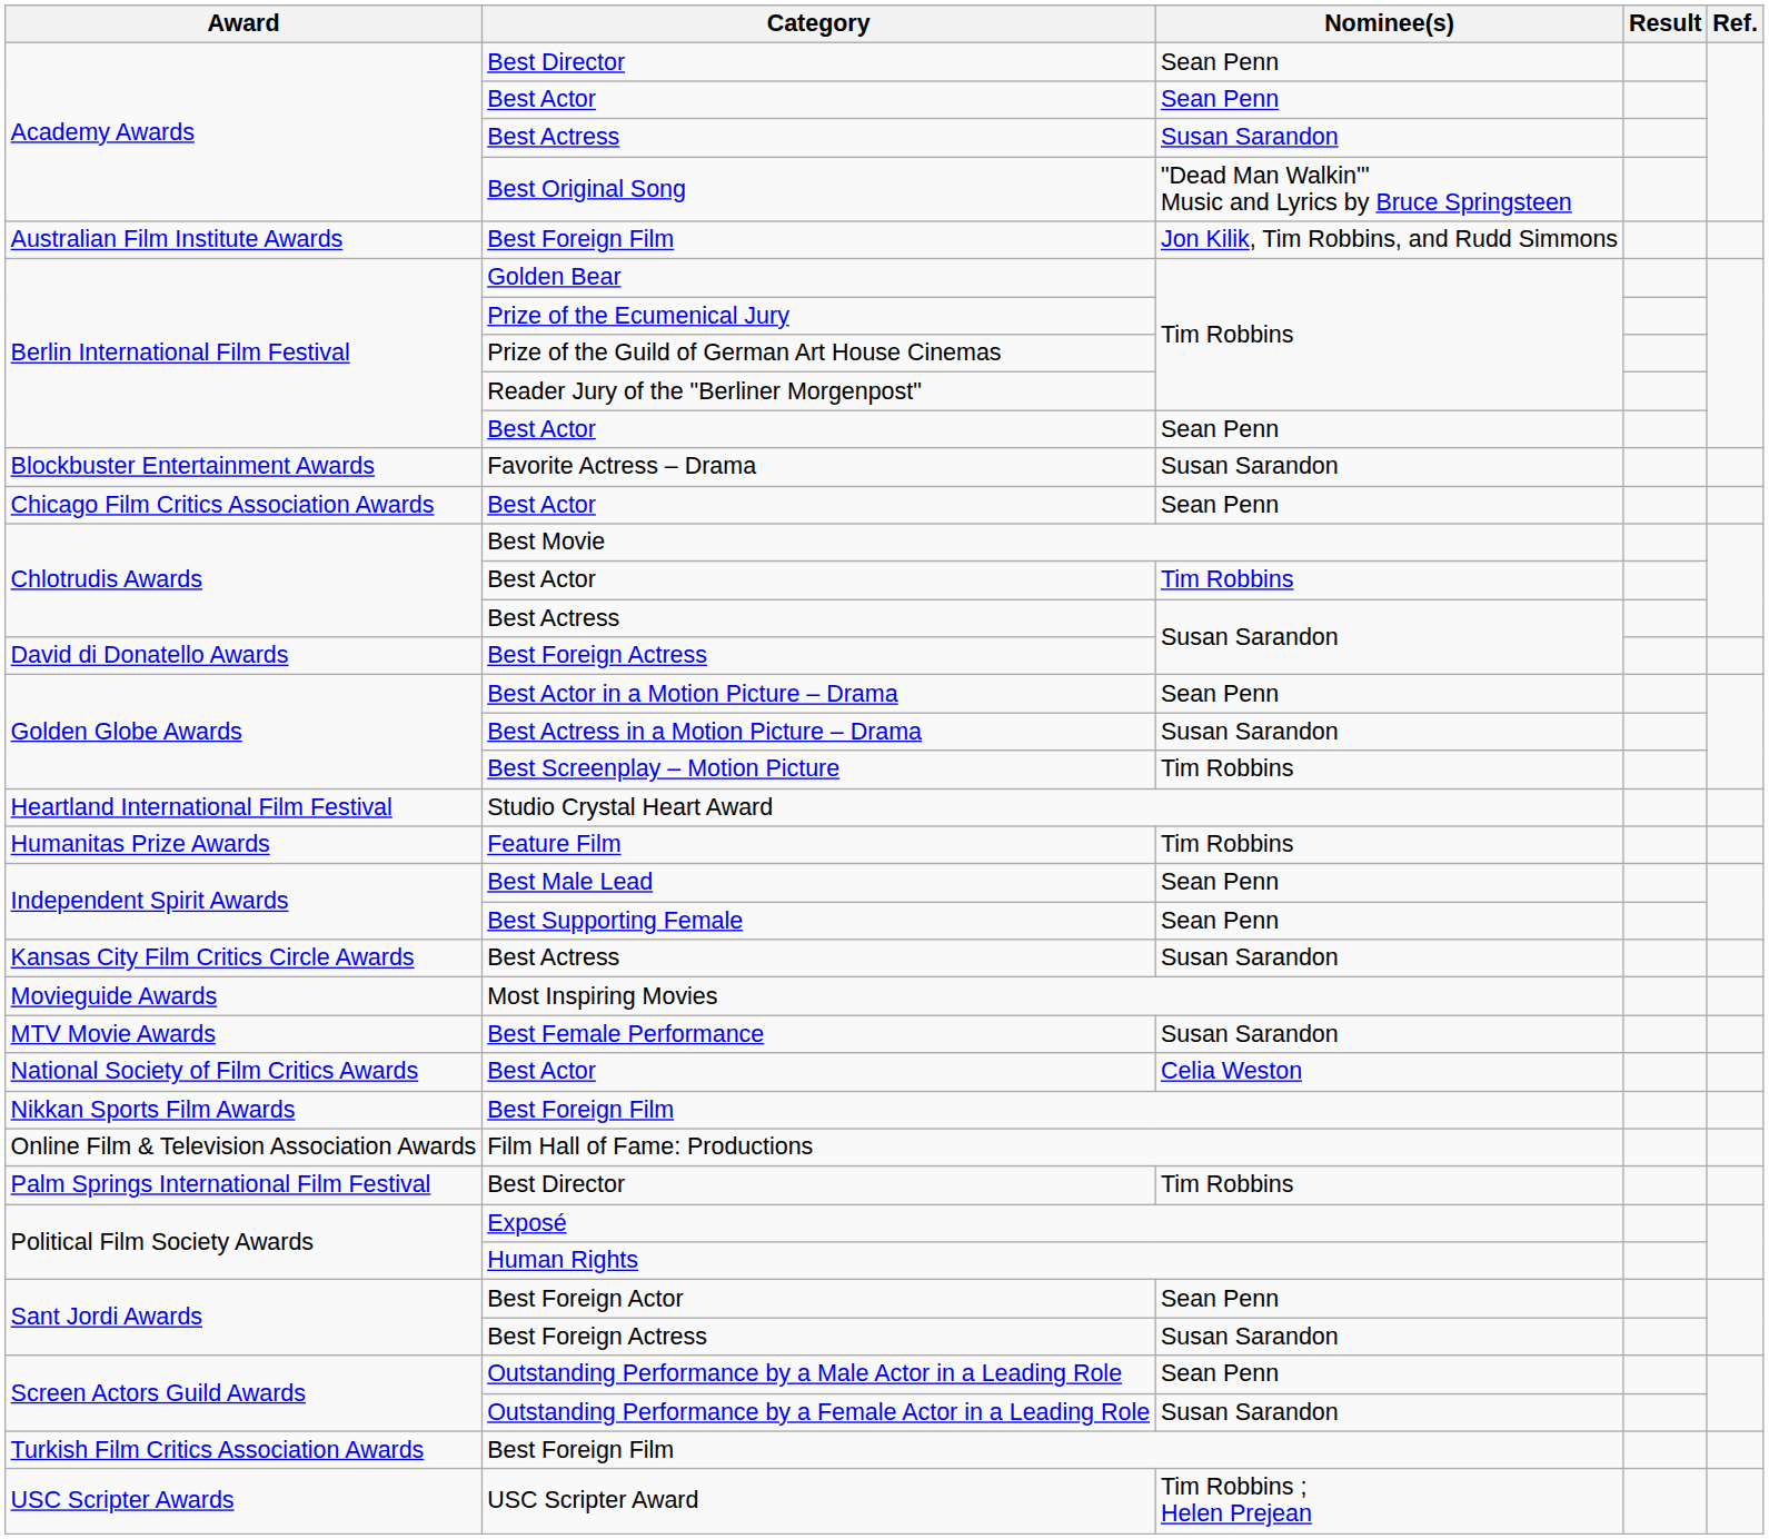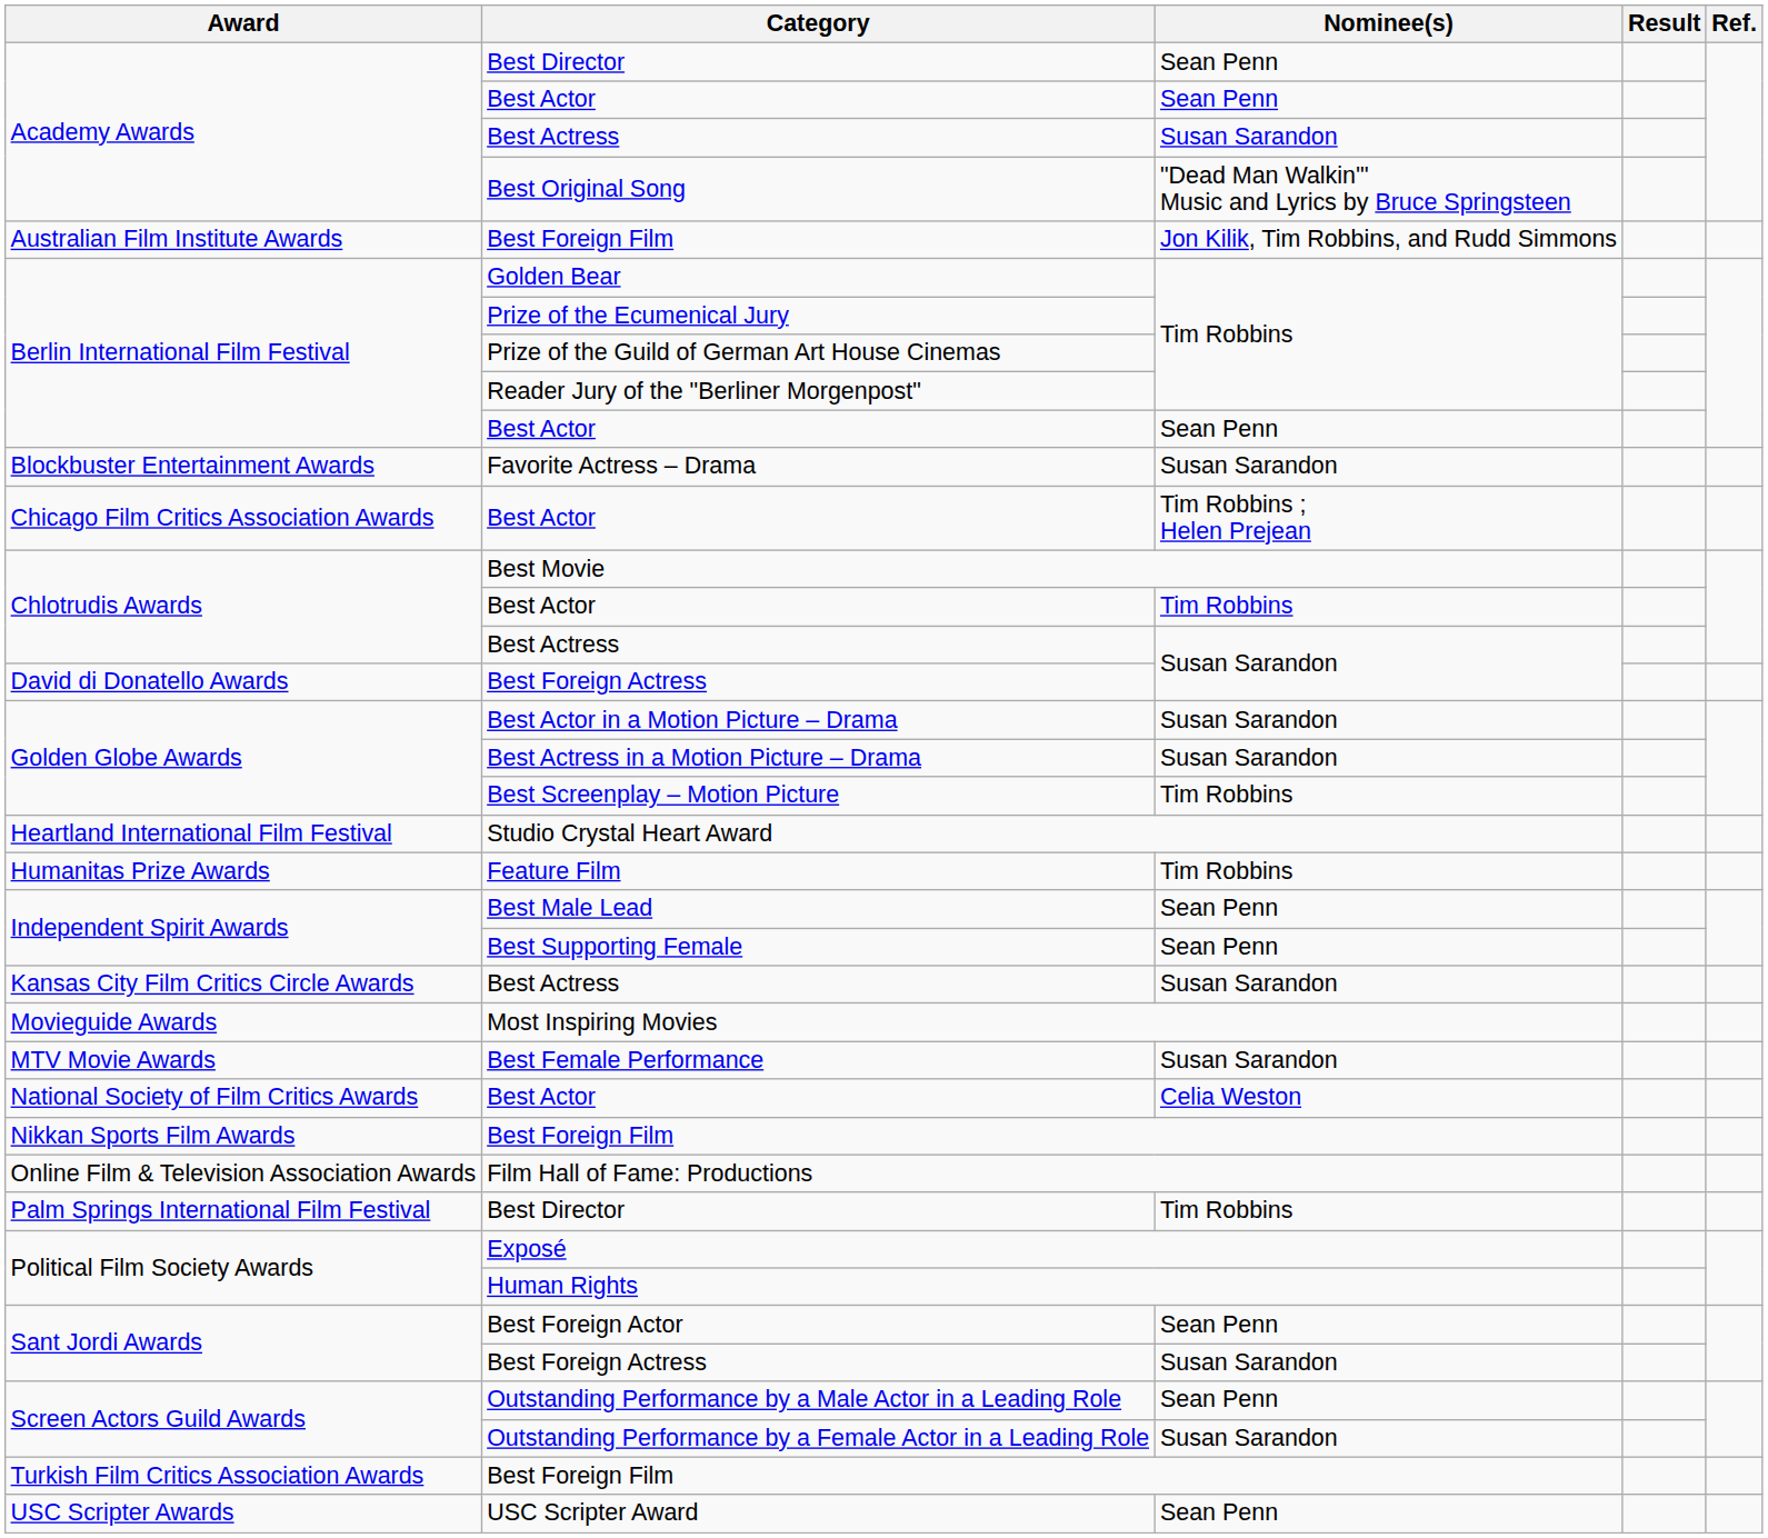 <table class="wikitable plainrowheaders">
 <tr>
 <th>Award</th>
 <th>Category</th>
 <th>Nominee(s)</th>
 <th>Result</th>
 <th>Ref.</th>
 </tr>
 <tr>
 <td rowspan="4"><a href='#'>Academy Awards</a></td>
 <td><a href='#'>Best Director</a></td>
 <td>Sean Penn</td>
 <td></td>
 <td align="center" rowspan="4"></td>
 </tr>
 <tr>
 <td><a href='#'>Best Actor</a></td>
 <td><a href='#'>Sean Penn</a></td>
 <td></td>
 </tr>
 <tr>
 <td><a href='#'>Best Actress</a></td>
 <td><a href='#'>Susan Sarandon</a></td>
 <td></td>
 </tr>
 <tr>
 <td><a href='#'>Best Original Song</a></td>
 <td>"Dead Man Walkin'" <br> Music and Lyrics by <a href='#'>Bruce Springsteen</a></td>
 <td></td>
 </tr>
 <tr>
 <td><a href='#'>Australian Film Institute Awards</a></td>
 <td><a href='#'>Best Foreign Film</a></td>
 <td><a href='#'>Jon Kilik</a>, Tim Robbins, and Rudd Simmons</td>
 <td></td>
 <td align="center"></td>
 </tr>
 <tr>
 <td rowspan="5"><a href='#'>Berlin International Film Festival</a></td>
 <td><a href='#'>Golden Bear</a></td>
 <td rowspan="4">Tim Robbins</td>
 <td></td>
 <td align="center" rowspan="5"></td>
 </tr>
 <tr>
 <td><a href='#'>Prize of the Ecumenical Jury</a></td>
 <td></td>
 </tr>
 <tr>
 <td>Prize of the Guild of German Art House Cinemas</td>
 <td></td>
 </tr>
 <tr>
 <td>Reader Jury of the "Berliner Morgenpost"</td>
 <td></td>
 </tr>
 <tr>
 <td><a href='#'>Best Actor</a></td>
 <td>Sean Penn</td>
 <td></td>
 </tr>
 <tr>
 <td><a href='#'>Blockbuster Entertainment Awards</a></td>
 <td>Favorite Actress – Drama</td>
 <td>Susan Sarandon</td>
 <td></td>
 <td align="center"></td>
 </tr>
 <tr>
 <td><a href='#'>Chicago Film Critics Association Awards</a></td>
 <td><a href='#'>Best Actor</a></td>
-<td>Sean Penn</td>
+<td>Tim Robbins ; <br> <a href='#'>Helen Prejean</a> </td>
 <td></td>
 <td align="center"></td>
 </tr>
 <tr>
 <td rowspan="3"><a href='#'>Chlotrudis Awards</a></td>
 <td colspan="2">Best Movie</td>
 <td></td>
 <td align="center" rowspan="3"></td>
 </tr>
 <tr>
 <td>Best Actor</td>
 <td><a href='#'>Tim Robbins</a></td>
 <td></td>
 </tr>
 <tr>
 <td>Best Actress</td>
 <td rowspan="2">Susan Sarandon</td>
 <td></td>
 </tr>
 <tr>
 <td><a href='#'>David di Donatello Awards</a></td>
 <td><a href='#'>Best Foreign Actress</a></td>
 <td></td>
 <td align="center"></td>
 </tr>
 <tr>
 <td rowspan="3"><a href='#'>Golden Globe Awards</a></td>
 <td><a href='#'>Best Actor in a Motion Picture – Drama</a></td>
-<td>Sean Penn</td>
+<td>Susan Sarandon</td>
 <td></td>
 <td align="center" rowspan="3"></td>
 </tr>
 <tr>
 <td><a href='#'>Best Actress in a Motion Picture – Drama</a></td>
 <td>Susan Sarandon</td>
 <td></td>
 </tr>
 <tr>
 <td><a href='#'>Best Screenplay – Motion Picture</a></td>
 <td>Tim Robbins</td>
 <td></td>
 </tr>
 <tr>
 <td><a href='#'>Heartland International Film Festival</a></td>
 <td colspan="2">Studio Crystal Heart Award</td>
 <td></td>
 <td align="center"></td>
 </tr>
 <tr>
 <td><a href='#'>Humanitas Prize Awards</a></td>
 <td><a href='#'>Feature Film</a></td>
 <td>Tim Robbins</td>
 <td></td>
 <td align="center"></td>
 </tr>
 <tr>
 <td rowspan="2"><a href='#'>Independent Spirit Awards</a></td>
 <td><a href='#'>Best Male Lead</a></td>
 <td>Sean Penn</td>
 <td></td>
 <td align="center" rowspan="2"></td>
 </tr>
 <tr>
 <td><a href='#'>Best Supporting Female</a></td>
 <td>Sean Penn</td>
 <td></td>
 </tr>
 <tr>
 <td><a href='#'>Kansas City Film Critics Circle Awards</a></td>
 <td>Best Actress</td>
 <td>Susan Sarandon</td>
 <td></td>
 <td align="center"></td>
 </tr>
 <tr>
 <td><a href='#'>Movieguide Awards</a></td>
 <td colspan="2">Most Inspiring Movies</td>
 <td></td>
 <td align="center"></td>
 </tr>
 <tr>
 <td><a href='#'>MTV Movie Awards</a></td>
 <td><a href='#'>Best Female Performance</a></td>
 <td>Susan Sarandon</td>
 <td></td>
 <td align="center"></td>
 </tr>
 <tr>
 <td><a href='#'>National Society of Film Critics Awards</a></td>
 <td><a href='#'>Best Actor</a></td>
 <td><a href='#'>Celia Weston</a></td>
 <td></td>
 <td align="center"></td>
 </tr>
 <tr>
 <td><a href='#'>Nikkan Sports Film Awards</a></td>
 <td colspan="2"><a href='#'>Best Foreign Film</a></td>
 <td></td>
 <td align="center"></td>
 </tr>
 <tr>
 <td>Online Film & Television Association Awards</td>
 <td colspan="2">Film Hall of Fame: Productions</td>
 <td></td>
 <td align="center"></td>
 </tr>
 <tr>
 <td><a href='#'>Palm Springs International Film Festival</a></td>
 <td>Best Director</td>
 <td>Tim Robbins</td>
 <td></td>
 <td align="center"></td>
 </tr>
 <tr>
 <td rowspan="2">Political Film Society Awards</td>
 <td colspan="2"><a href='#'>Exposé</a></td>
 <td></td>
 <td align="center" rowspan="2"></td>
 </tr>
 <tr>
 <td colspan="2"><a href='#'>Human Rights</a></td>
 <td></td>
 </tr>
 <tr>
 <td rowspan="2"><a href='#'>Sant Jordi Awards</a></td>
 <td>Best Foreign Actor</td>
 <td>Sean Penn</td>
 <td></td>
 <td align="center" rowspan="2"></td>
 </tr>
 <tr>
 <td>Best Foreign Actress</td>
 <td>Susan Sarandon</td>
 <td></td>
 </tr>
 <tr>
 <td rowspan="2"><a href='#'>Screen Actors Guild Awards</a></td>
 <td><a href='#'>Outstanding Performance by a Male Actor in a Leading Role</a></td>
 <td>Sean Penn</td>
 <td></td>
 <td align="center" rowspan="2"></td>
 </tr>
 <tr>
 <td><a href='#'>Outstanding Performance by a Female Actor in a Leading Role</a></td>
 <td>Susan Sarandon</td>
 <td></td>
 </tr>
 <tr>
 <td><a href='#'>Turkish Film Critics Association Awards</a></td>
 <td colspan="2">Best Foreign Film</td>
 <td></td>
 <td align="center"></td>
 </tr>
 <tr>
 <td><a href='#'>USC Scripter Awards</a></td>
 <td>USC Scripter Award</td>
-<td>Tim Robbins ; <br> <a href='#'>Helen Prejean</a> </td>
+<td>Sean Penn</td>
 <td></td>
 <td align="center"></td>
 </tr>
 </table>
